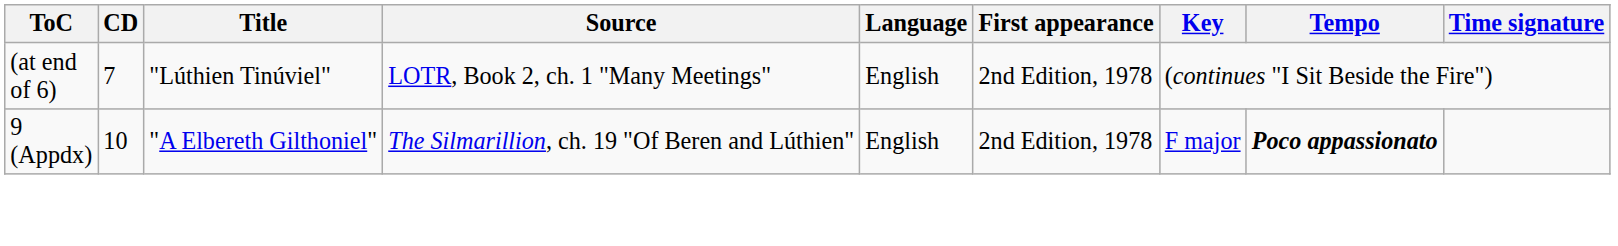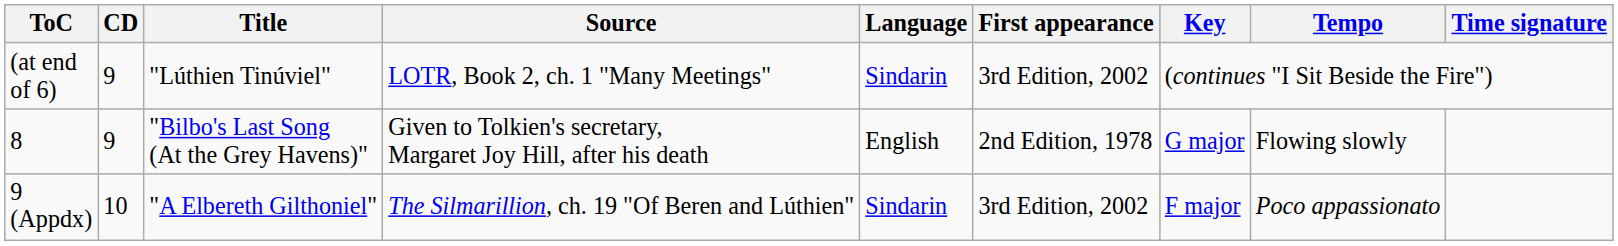 <table class="wikitable">
 <tr>
 <th>ToC</th>
 <th>CD</th>
 <th>Title</th>
 <th>Source</th>
 <th>Language</th>
 <th>First appearance</th>
 <th><a href='#'>Key</a></th>
 <th><a href='#'>Tempo</a></th>
 <th><a href='#'>Time signature</a></th>
 </tr>
 <tr>
 <td>(at end<br>of 6)</td>
-<td>7</td>
+<td>9</td>
 <td>"Lúthien Tinúviel"</td>
 <td><a href='#'>LOTR</a>, Book 2, ch. 1 "Many Meetings"</td>
+<td><a href='#'>Sindarin</a></td>
+<td>3rd Edition, 2002</td>
+<td colspan=3>(<em>continues</em> "I Sit Beside the Fire")</td>
+</tr>
+<tr>
+<td>8</td>
+<td>9</td>
+<td>"<a href='#'>Bilbo's Last Song</a><br>(At the Grey Havens)"</td>
+<td>Given to Tolkien's secretary,<br>Margaret Joy Hill, after his death</td>
 <td>English</td>
 <td>2nd Edition, 1978</td>
-<td colspan=3>(<em>continues</em> "I Sit Beside the Fire")</td>
+<td><a href='#'>G major</a></td>
+<td>Flowing slowly</td>
+<td></td>
 </tr>
 <tr>
 <td>9<br>(Appdx)</td>
 <td>10</td>
 <td>"<a href='#'>A Elbereth Gilthoniel</a>"</td>
 <td><em><a href='#'>The Silmarillion</a></em>, ch. 19 "Of Beren and Lúthien"</td>
-<td>English</td>
-<td>2nd Edition, 1978</td>
+<td><a href='#'>Sindarin</a></td>
+<td>3rd Edition, 2002</td>
 <td><a href='#'>F major</a></td>
-<td><strong><em>Poco appassionato</em></strong></td>
+<td><em>Poco appassionato</em></td>
 <td></td>
 </tr>
 </table>
